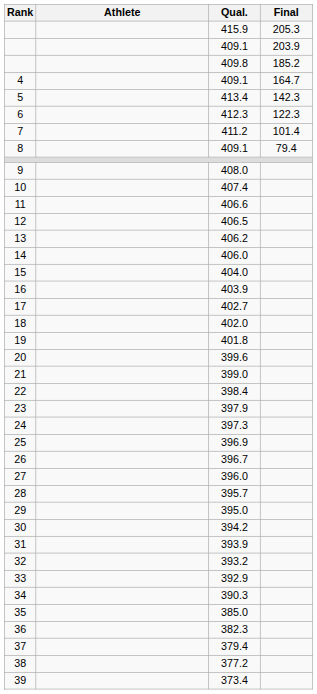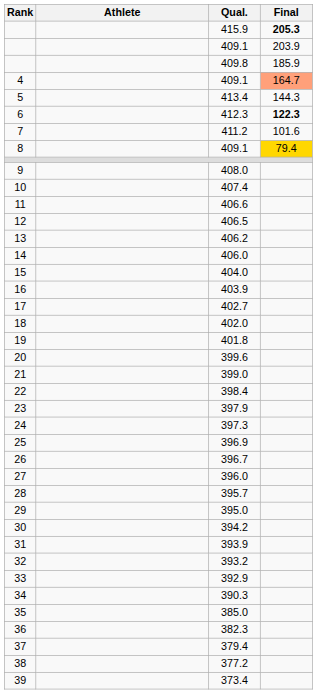 <table class="wikitable" style="text-align:center">
 <tr>
 <th width=40>Rank</th>
 <th width=250>Athlete</th>
 <th width=70>Qual.</th>
 <th width=70>Final</th>
 </tr>
 <tr>
 <td></td>
 <td align=left></td>
 <td>415.9</td>
-<td>205.3</td>
+<td><strong>205.3</strong></td>
 </tr>
 <tr>
 <td></td>
 <td align=left></td>
 <td>409.1</td>
 <td>203.9</td>
 </tr>
 <tr>
 <td></td>
 <td align=left></td>
 <td>409.8</td>
-<td>185.2</td>
+<td>185.9</td>
 </tr>
 <tr>
 <td>4</td>
 <td align=left></td>
 <td>409.1</td>
-<td>164.7</td>
+<td style="background: lightsalmon;">164.7</td>
 </tr>
 <tr>
 <td>5</td>
 <td align=left></td>
 <td>413.4</td>
-<td>142.3</td>
+<td>144.3</td>
 </tr>
 <tr>
 <td>6</td>
 <td align=left></td>
 <td>412.3</td>
-<td>122.3</td>
+<td><strong>122.3</strong></td>
 </tr>
 <tr>
 <td>7</td>
 <td align=left></td>
 <td>411.2</td>
-<td>101.4</td>
+<td>101.6</td>
 </tr>
 <tr>
 <td>8</td>
 <td align=left></td>
 <td>409.1</td>
-<td>79.4</td>
+<td style="background: gold;">79.4</td>
 </tr>
 <tr bgcolor=#DDDDDD>
 <td colspan=4></td>
 </tr>
 <tr>
 <td>9</td>
 <td align=left></td>
 <td>408.0</td>
 <td></td>
 </tr>
 <tr>
 <td>10</td>
 <td align=left></td>
 <td>407.4</td>
 <td></td>
 </tr>
 <tr>
 <td>11</td>
 <td align=left></td>
 <td>406.6</td>
 <td></td>
 </tr>
 <tr>
 <td>12</td>
 <td align=left></td>
 <td>406.5</td>
 <td></td>
 </tr>
 <tr>
 <td>13</td>
 <td align=left></td>
 <td>406.2</td>
 <td></td>
 </tr>
 <tr>
 <td>14</td>
 <td align=left></td>
 <td>406.0</td>
 <td></td>
 </tr>
 <tr>
 <td>15</td>
 <td align=left></td>
 <td>404.0</td>
 <td></td>
 </tr>
 <tr>
 <td>16</td>
 <td align=left></td>
 <td>403.9</td>
 <td></td>
 </tr>
 <tr>
 <td>17</td>
 <td align=left></td>
 <td>402.7</td>
 <td></td>
 </tr>
 <tr>
 <td>18</td>
 <td align=left></td>
 <td>402.0</td>
 <td></td>
 </tr>
 <tr>
 <td>19</td>
 <td align=left></td>
 <td>401.8</td>
 <td></td>
 </tr>
 <tr>
 <td>20</td>
 <td align=left></td>
 <td>399.6</td>
 <td></td>
 </tr>
 <tr>
 <td>21</td>
 <td align=left></td>
 <td>399.0</td>
 <td></td>
 </tr>
 <tr>
 <td>22</td>
 <td align=left></td>
 <td>398.4</td>
 <td></td>
 </tr>
 <tr>
 <td>23</td>
 <td align=left></td>
 <td>397.9</td>
 <td></td>
 </tr>
 <tr>
 <td>24</td>
 <td align=left></td>
 <td>397.3</td>
 <td></td>
 </tr>
 <tr>
 <td>25</td>
 <td align=left></td>
 <td>396.9</td>
 <td></td>
 </tr>
 <tr>
 <td>26</td>
 <td align=left></td>
 <td>396.7</td>
 <td></td>
 </tr>
 <tr>
 <td>27</td>
 <td align=left></td>
 <td>396.0</td>
 <td></td>
 </tr>
 <tr>
 <td>28</td>
 <td align=left></td>
 <td>395.7</td>
 <td></td>
 </tr>
 <tr>
 <td>29</td>
 <td align=left></td>
 <td>395.0</td>
 <td></td>
 </tr>
 <tr>
 <td>30</td>
 <td align=left></td>
 <td>394.2</td>
 <td></td>
 </tr>
 <tr>
 <td>31</td>
 <td align=left></td>
 <td>393.9</td>
 <td></td>
 </tr>
 <tr>
 <td>32</td>
 <td align=left></td>
 <td>393.2</td>
 <td></td>
 </tr>
 <tr>
 <td>33</td>
 <td align=left></td>
 <td>392.9</td>
 <td></td>
 </tr>
 <tr>
 <td>34</td>
 <td align=left></td>
 <td>390.3</td>
 <td></td>
 </tr>
 <tr>
 <td>35</td>
 <td align=left></td>
 <td>385.0</td>
 <td></td>
 </tr>
 <tr>
 <td>36</td>
 <td align=left></td>
 <td>382.3</td>
 <td></td>
 </tr>
 <tr>
 <td>37</td>
 <td align=left></td>
 <td>379.4</td>
 <td></td>
 </tr>
 <tr>
 <td>38</td>
 <td align=left></td>
 <td>377.2</td>
 <td></td>
 </tr>
 <tr>
 <td>39</td>
 <td align=left></td>
 <td>373.4</td>
 <td></td>
 </tr>
 </table>
